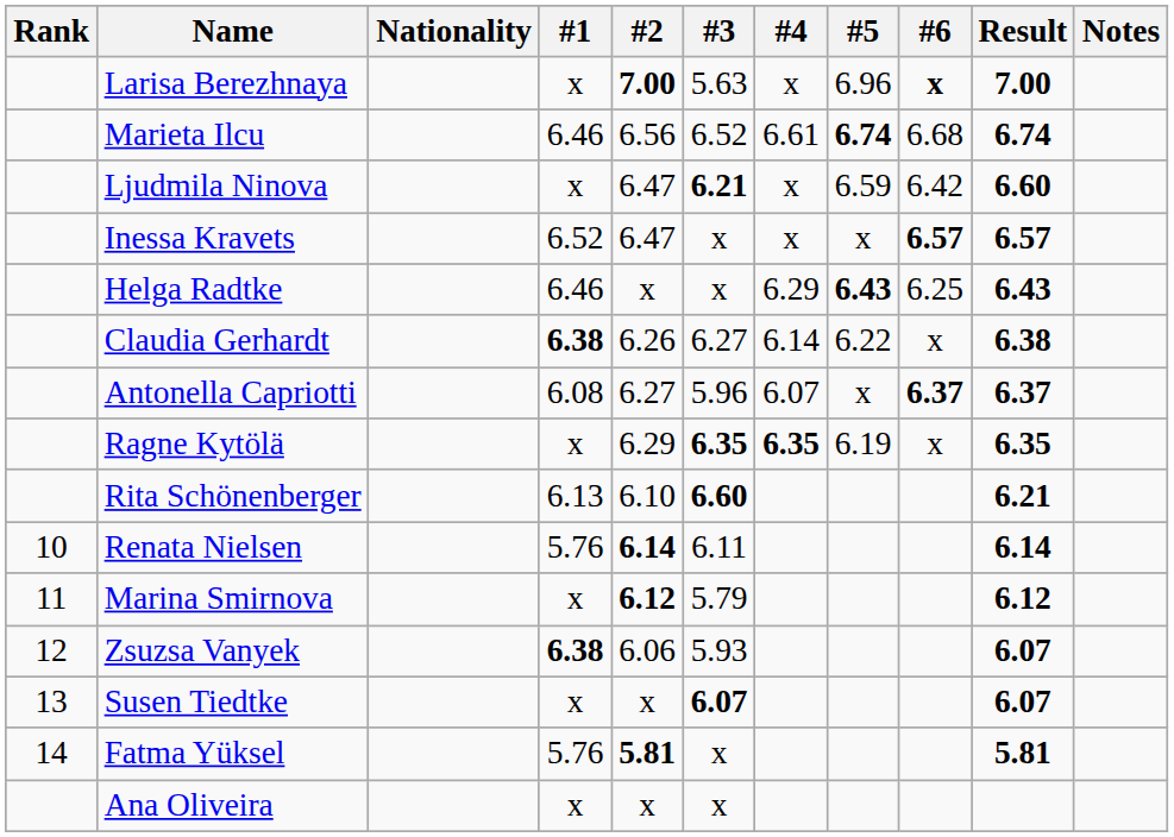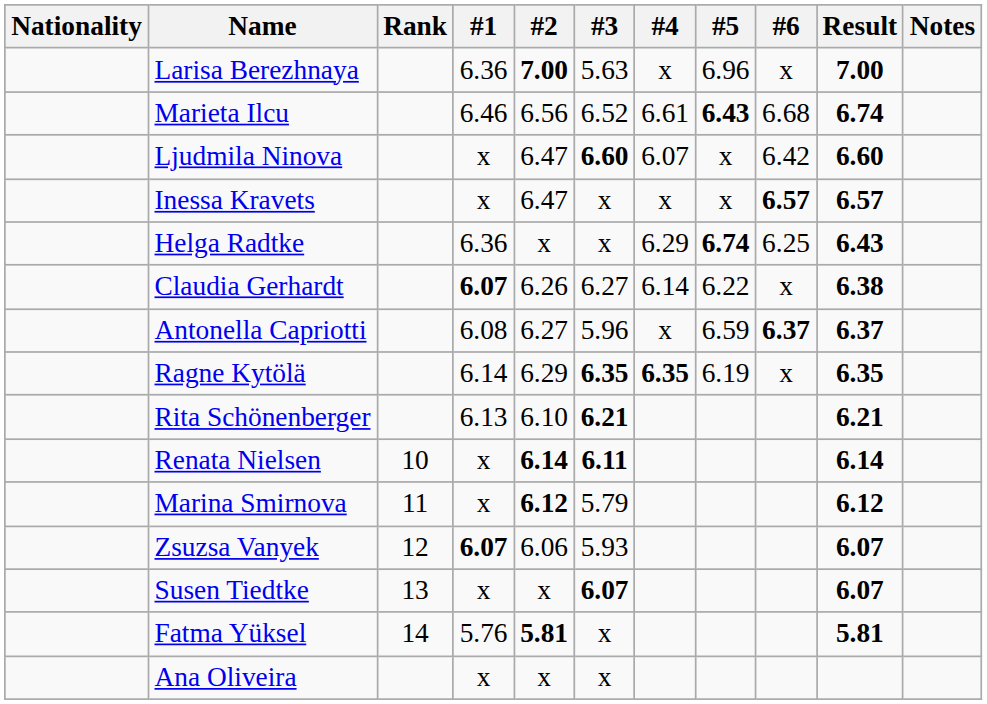 <table class="wikitable sortable" style="text-align:center">
 <tr>
+<th>Nationality</th>
+<th>Name</th>
 <th>Rank</th>
-<th>Name</th>
-<th>Nationality</th>
 <th>#1</th>
 <th>#2</th>
 <th>#3</th>
 <th>#4</th>
 <th>#5</th>
 <th>#6</th>
 <th>Result</th>
 <th>Notes</th>
 </tr>
 <tr>
+<td align=left></td>
+<td align="left"><a href='#'>Larisa Berezhnaya</a></td>
 <td></td>
-<td align="left"><a href='#'>Larisa Berezhnaya</a></td>
-<td align=left></td>
-<td>x</td>
+<td>6.36</td>
 <td><strong>7.00</strong></td>
 <td>5.63</td>
 <td>x</td>
 <td>6.96</td>
-<td><strong>x</strong></td>
+<td>x</td>
 <td><strong>7.00</strong></td>
 <td></td>
 </tr>
 <tr>
+<td align=left></td>
+<td align="left"><a href='#'>Marieta Ilcu</a></td>
 <td></td>
-<td align="left"><a href='#'>Marieta Ilcu</a></td>
-<td align=left></td>
 <td>6.46</td>
 <td>6.56</td>
 <td>6.52</td>
 <td>6.61</td>
-<td><strong>6.74</strong></td>
+<td><strong>6.43</strong></td>
 <td>6.68</td>
 <td><strong>6.74</strong></td>
 <td></td>
 </tr>
 <tr>
+<td align=left></td>
+<td align="left"><a href='#'>Ljudmila Ninova</a></td>
 <td></td>
-<td align="left"><a href='#'>Ljudmila Ninova</a></td>
-<td align=left></td>
 <td>x</td>
 <td>6.47</td>
-<td><strong>6.21</strong></td>
+<td><strong>6.60</strong></td>
+<td>6.07</td>
 <td>x</td>
-<td>6.59</td>
 <td>6.42</td>
 <td><strong>6.60</strong></td>
 <td></td>
 </tr>
 <tr>
+<td align=left></td>
+<td align="left"><a href='#'>Inessa Kravets</a></td>
 <td></td>
-<td align="left"><a href='#'>Inessa Kravets</a></td>
-<td align=left></td>
-<td>6.52</td>
+<td>x</td>
 <td>6.47</td>
 <td>x</td>
 <td>x</td>
 <td>x</td>
 <td><strong>6.57</strong></td>
 <td><strong>6.57</strong></td>
 <td></td>
 </tr>
 <tr>
+<td align=left></td>
+<td align="left"><a href='#'>Helga Radtke</a></td>
 <td></td>
-<td align="left"><a href='#'>Helga Radtke</a></td>
-<td align=left></td>
-<td>6.46</td>
+<td>6.36</td>
 <td>x</td>
 <td>x</td>
 <td>6.29</td>
-<td><strong>6.43</strong></td>
+<td><strong>6.74</strong></td>
 <td>6.25</td>
 <td><strong>6.43</strong></td>
 <td></td>
 </tr>
 <tr>
+<td align=left></td>
+<td align="left"><a href='#'>Claudia Gerhardt</a></td>
 <td></td>
-<td align="left"><a href='#'>Claudia Gerhardt</a></td>
-<td align=left></td>
-<td><strong>6.38</strong></td>
+<td><strong>6.07</strong></td>
 <td>6.26</td>
 <td>6.27</td>
 <td>6.14</td>
 <td>6.22</td>
 <td>x</td>
 <td><strong>6.38</strong></td>
 <td></td>
 </tr>
 <tr>
+<td align=left></td>
+<td align="left"><a href='#'>Antonella Capriotti</a></td>
 <td></td>
-<td align="left"><a href='#'>Antonella Capriotti</a></td>
-<td align=left></td>
 <td>6.08</td>
 <td>6.27</td>
 <td>5.96</td>
-<td>6.07</td>
 <td>x</td>
+<td>6.59</td>
 <td><strong>6.37</strong></td>
 <td><strong>6.37</strong></td>
 <td></td>
 </tr>
 <tr>
+<td align=left></td>
+<td align="left"><a href='#'>Ragne Kytölä</a></td>
 <td></td>
-<td align="left"><a href='#'>Ragne Kytölä</a></td>
-<td align=left></td>
-<td>x</td>
+<td>6.14</td>
 <td>6.29</td>
 <td><strong>6.35</strong></td>
 <td><strong>6.35</strong></td>
 <td>6.19</td>
 <td>x</td>
 <td><strong>6.35</strong></td>
 <td></td>
 </tr>
 <tr>
+<td align=left></td>
+<td align="left"><a href='#'>Rita Schönenberger</a></td>
 <td></td>
-<td align="left"><a href='#'>Rita Schönenberger</a></td>
-<td align=left></td>
 <td>6.13</td>
 <td>6.10</td>
-<td><strong>6.60</strong></td>
+<td><strong>6.21</strong></td>
 <td></td>
 <td></td>
 <td></td>
 <td><strong>6.21</strong></td>
 <td></td>
 </tr>
 <tr>
+<td align=left></td>
+<td align="left"><a href='#'>Renata Nielsen</a></td>
 <td>10</td>
-<td align="left"><a href='#'>Renata Nielsen</a></td>
-<td align=left></td>
-<td>5.76</td>
+<td>x</td>
 <td><strong>6.14</strong></td>
-<td>6.11</td>
+<td><strong>6.11</strong></td>
 <td></td>
 <td></td>
 <td></td>
 <td><strong>6.14</strong></td>
 <td></td>
 </tr>
 <tr>
+<td align=left></td>
+<td align="left"><a href='#'>Marina Smirnova</a></td>
 <td>11</td>
-<td align="left"><a href='#'>Marina Smirnova</a></td>
-<td align=left></td>
 <td>x</td>
 <td><strong>6.12</strong></td>
 <td>5.79</td>
 <td></td>
 <td></td>
 <td></td>
 <td><strong>6.12</strong></td>
 <td></td>
 </tr>
 <tr>
+<td align=left></td>
+<td align="left"><a href='#'>Zsuzsa Vanyek</a></td>
 <td>12</td>
-<td align="left"><a href='#'>Zsuzsa Vanyek</a></td>
-<td align=left></td>
-<td><strong>6.38</strong></td>
+<td><strong>6.07</strong></td>
 <td>6.06</td>
 <td>5.93</td>
 <td></td>
 <td></td>
 <td></td>
 <td><strong>6.07</strong></td>
 <td></td>
 </tr>
 <tr>
+<td align=left></td>
+<td align="left"><a href='#'>Susen Tiedtke</a></td>
 <td>13</td>
-<td align="left"><a href='#'>Susen Tiedtke</a></td>
-<td align=left></td>
 <td>x</td>
 <td>x</td>
 <td><strong>6.07</strong></td>
 <td></td>
 <td></td>
 <td></td>
 <td><strong>6.07</strong></td>
 <td></td>
 </tr>
 <tr>
+<td align=left></td>
+<td align="left"><a href='#'>Fatma Yüksel</a></td>
 <td>14</td>
-<td align="left"><a href='#'>Fatma Yüksel</a></td>
-<td align=left></td>
 <td>5.76</td>
 <td><strong>5.81</strong></td>
 <td>x</td>
 <td></td>
 <td></td>
 <td></td>
 <td><strong>5.81</strong></td>
 <td></td>
 </tr>
 <tr>
+<td align=left></td>
+<td align="left"><a href='#'>Ana Oliveira</a></td>
 <td></td>
-<td align="left"><a href='#'>Ana Oliveira</a></td>
-<td align=left></td>
 <td>x</td>
 <td>x</td>
 <td>x</td>
 <td></td>
 <td></td>
 <td></td>
 <td><strong></strong></td>
 <td></td>
 </tr>
 </table>
